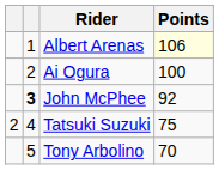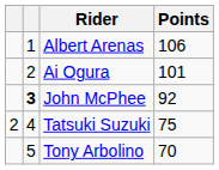 <table class="wikitable" style="font-size: 95%;">
 <tr>
 <th></th>
 <th></th>
 <th>Rider</th>
 <th>Points</th>
 </tr>
 <tr>
 <td></td>
 <td align=center>1</td>
 <td> <a href='#'>Albert Arenas</a></td>
-<td align=left style="background: lightyellow;">106</td>
+<td align=left>106</td>
 </tr>
 <tr>
 <td></td>
 <td align=center>2</td>
 <td> <a href='#'>Ai Ogura</a></td>
-<td align=left>100</td>
+<td align=left>101</td>
 </tr>
 <tr>
 <td></td>
 <td align=center><strong>3</strong></td>
 <td> <a href='#'>John McPhee</a></td>
 <td align=left>92</td>
 </tr>
 <tr>
 <td> 2</td>
 <td align=center>4</td>
 <td> <a href='#'>Tatsuki Suzuki</a></td>
 <td align=left>75</td>
 </tr>
 <tr>
 <td></td>
 <td align=center>5</td>
 <td> <a href='#'>Tony Arbolino</a></td>
 <td align=left>70</td>
 </tr>
 </table>
